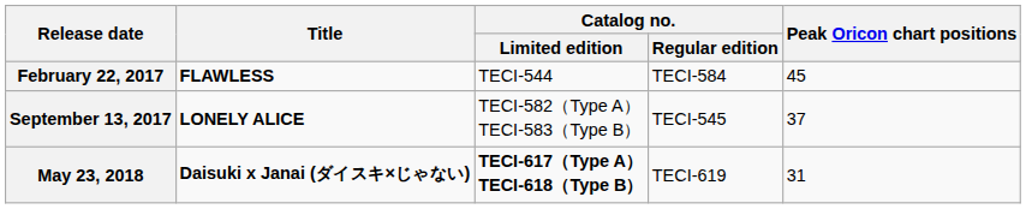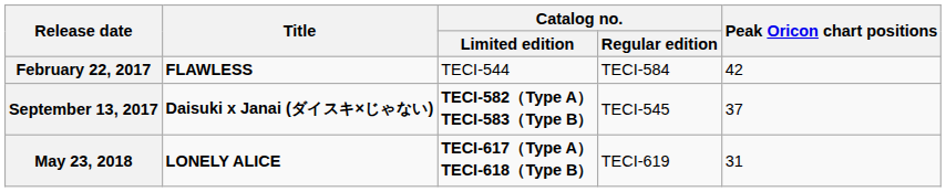 <table class="wikitable" style="font-size: small; margin-bottom: 10px;">
 <tr>
 <th rowspan="2">Release date</th>
 <th rowspan="2">Title</th>
 <th colspan="2">Catalog no.</th>
 <th rowspan="2">Peak <a href='#'>Oricon</a> chart positions</th>
 </tr>
 <tr>
 <th>Limited edition</th>
 <th>Regular edition</th>
 </tr>
 <tr>
 <th>February 22, 2017</th>
 <td><strong>FLAWLESS</strong></td>
 <td>TECI-544</td>
 <td>TECI-584</td>
-<td>45</td>
+<td>42</td>
 </tr>
 <tr>
 <th>September 13, 2017</th>
-<td><strong>LONELY ALICE</strong></td>
-<td>TECI-582（Type A）<br>TECI-583（Type B）</td>
+<td><strong>Daisuki x Janai (ダイスキ×じゃない)</strong></td>
+<td><strong>TECI-582（Type A）<br>TECI-583（Type B）</strong></td>
 <td>TECI-545</td>
 <td>37</td>
 </tr>
 <tr>
 <th>May 23, 2018</th>
-<td><strong>Daisuki x Janai (ダイスキ×じゃない)</strong></td>
+<td><strong>LONELY ALICE</strong></td>
 <td><strong>TECI-617（Type A）<br>TECI-618（Type B）</strong></td>
 <td>TECI-619</td>
 <td>31</td>
 </tr>
 </table>
